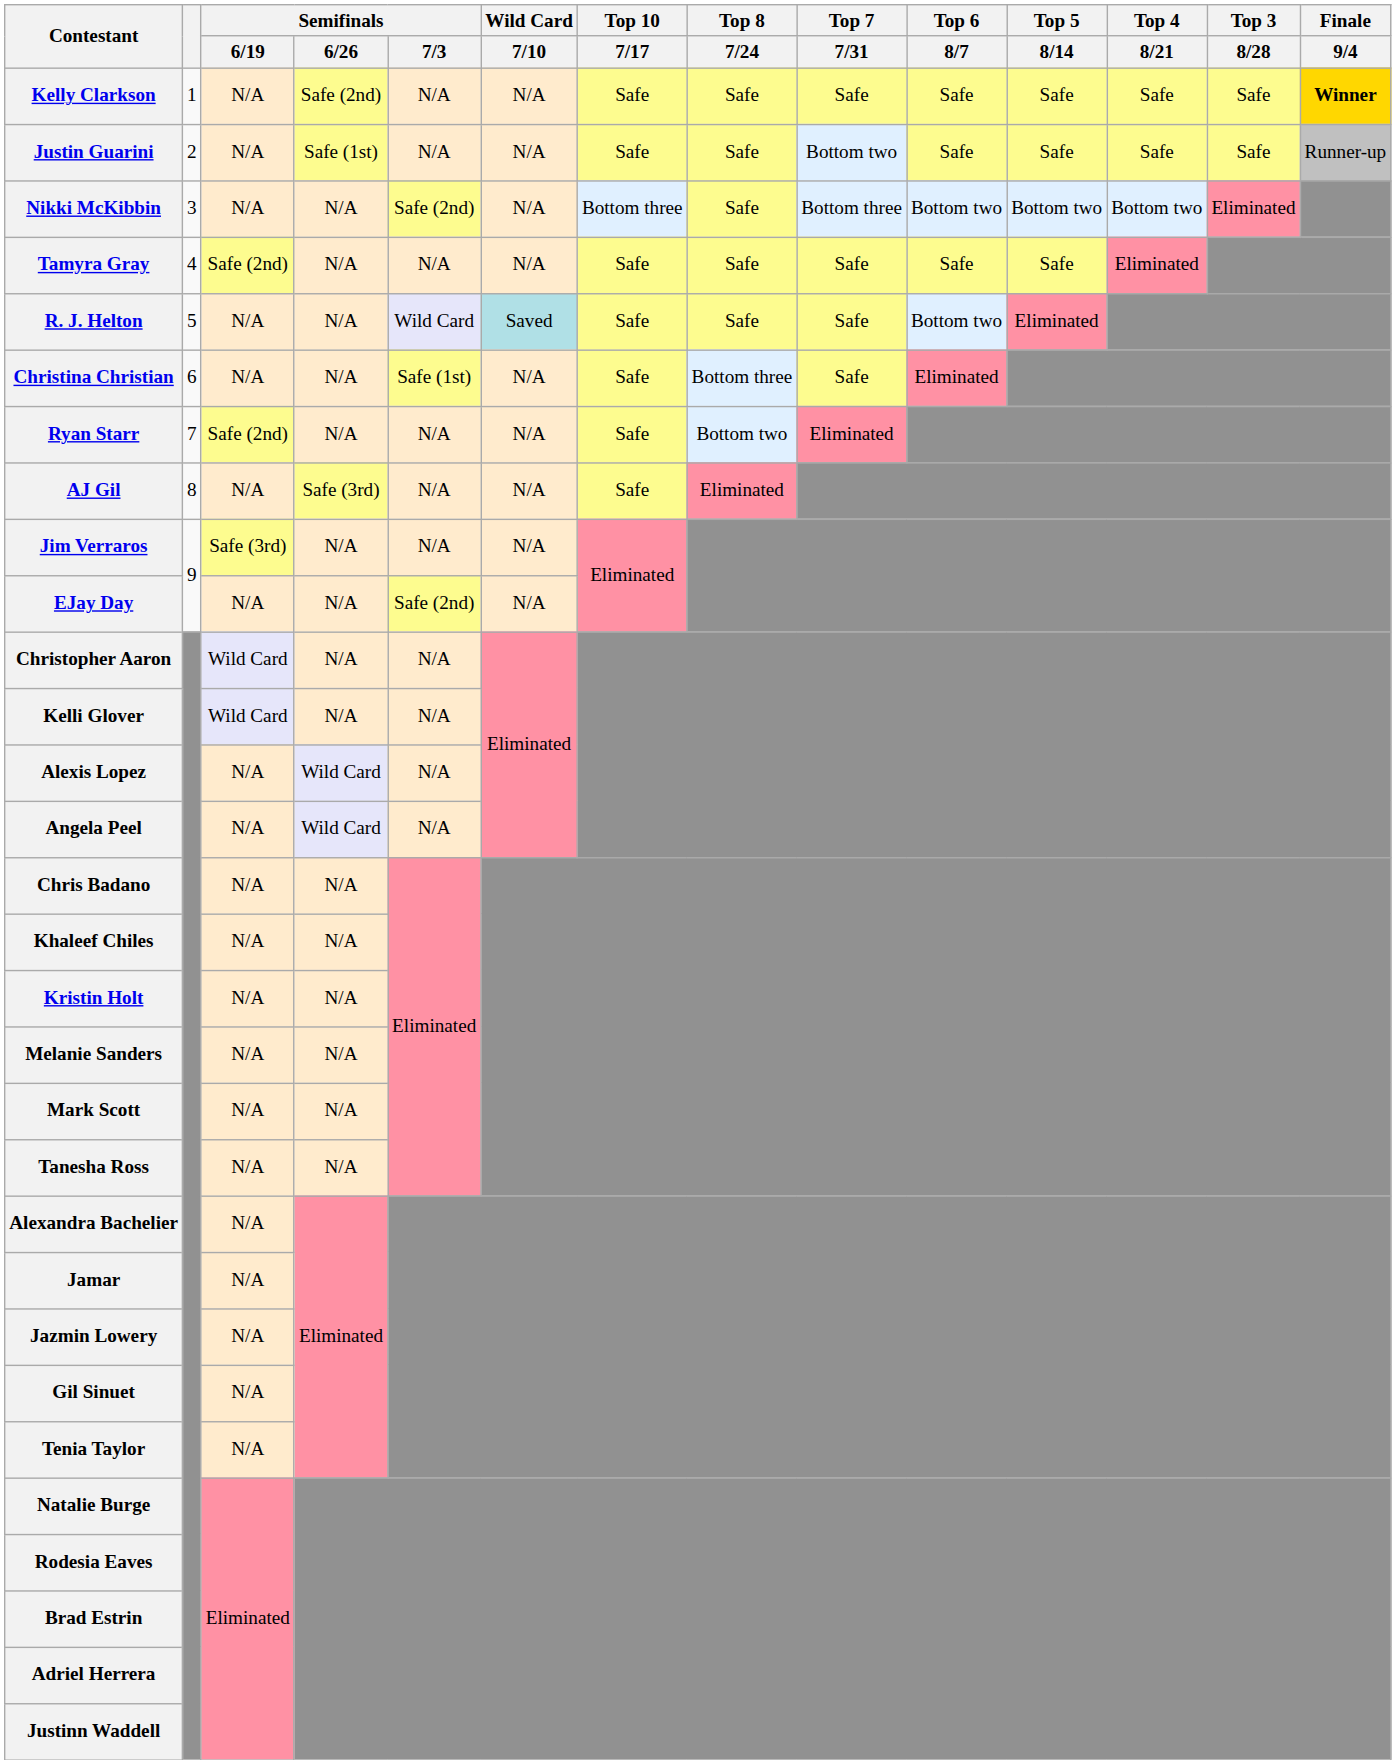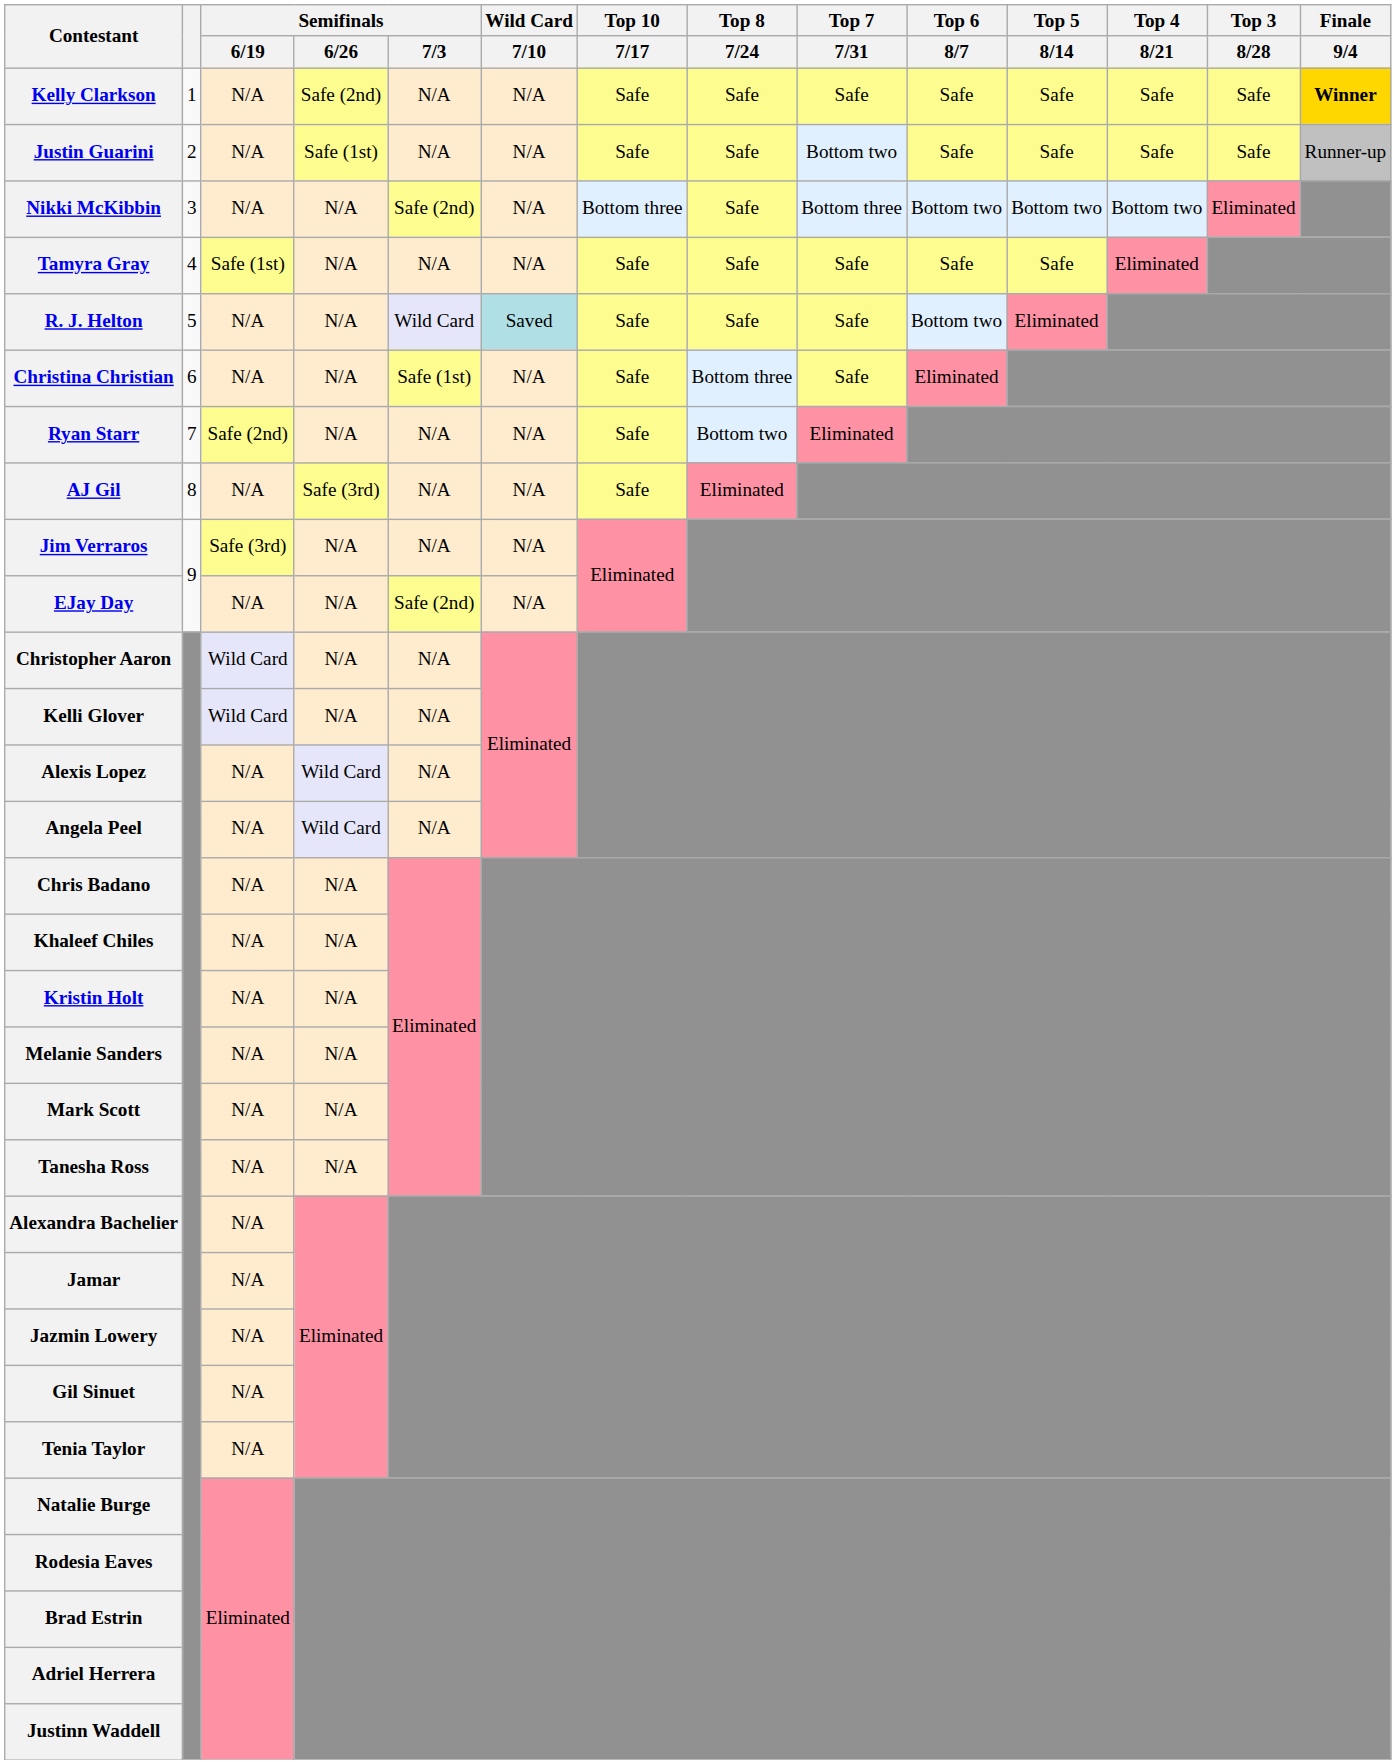 <table class="wikitable" style="text-align:center; font-size:85%;">
 <tr>
 <th scope="col" rowspan="2">Contestant</th>
 <th scope="col" rowspan="2"></th>
 <th scope="col" colspan="3">Semifinals</th>
 <th scope="col">Wild Card</th>
 <th scope="col">Top 10</th>
 <th scope="col">Top 8</th>
 <th scope="col">Top 7</th>
 <th scope="col">Top 6</th>
 <th scope="col">Top 5</th>
 <th scope="col">Top 4</th>
 <th scope="col">Top 3</th>
 <th scope="col">Finale</th>
 </tr>
 <tr>
 <th>6/19</th>
 <th>6/26</th>
 <th>7/3</th>
 <th>7/10</th>
 <th>7/17</th>
 <th>7/24</th>
 <th>7/31</th>
 <th>8/7</th>
 <th>8/14</th>
 <th>8/21</th>
 <th>8/28</th>
 <th>9/4</th>
 </tr>
 <tr style="height:40px">
 <th scope="row"><a href='#'>Kelly Clarkson</a></th>
 <td>1</td>
 <td style="background:#FFEBCD;">N/A</td>
 <td style="background:#FDFC8F;">Safe (2nd)</td>
 <td style="background:#FFEBCD;">N/A</td>
 <td style="background:#FFEBCD;">N/A</td>
 <td style="background:#FDFC8F;">Safe</td>
 <td style="background:#FDFC8F;">Safe</td>
 <td style="background:#FDFC8F;">Safe</td>
 <td style="background:#FDFC8F;">Safe</td>
 <td style="background:#FDFC8F;">Safe</td>
 <td style="background:#FDFC8F;">Safe</td>
 <td style="background:#FDFC8F;">Safe</td>
 <td style="background:gold;"><strong>Winner</strong></td>
 </tr>
 <tr style="height:40px">
 <th scope="row"><a href='#'>Justin Guarini</a></th>
 <td>2</td>
 <td style="background:#FFEBCD;">N/A</td>
 <td style="background:#FDFC8F;">Safe (1st)</td>
 <td style="background:#FFEBCD;">N/A</td>
 <td style="background:#FFEBCD;">N/A</td>
 <td style="background:#FDFC8F;">Safe</td>
 <td style="background:#FDFC8F;">Safe</td>
 <td style="background:#e0f0ff">Bottom two</td>
 <td style="background:#FDFC8F;">Safe</td>
 <td style="background:#FDFC8F;">Safe</td>
 <td style="background:#FDFC8F;">Safe</td>
 <td style="background:#FDFC8F;">Safe</td>
 <td style="background:Silver;">Runner-up</td>
 </tr>
 <tr style="height:40px">
 <th scope="row"><a href='#'>Nikki McKibbin</a></th>
 <td>3</td>
 <td style="background:#FFEBCD;">N/A</td>
 <td style="background:#FFEBCD;">N/A</td>
 <td style="background:#FDFC8F;">Safe (2nd)</td>
 <td style="background:#FFEBCD;">N/A</td>
 <td style="background:#e0f0ff">Bottom three</td>
 <td style="background:#FDFC8F;">Safe</td>
 <td style="background:#e0f0ff">Bottom three</td>
 <td style="background:#e0f0ff">Bottom two</td>
 <td style="background:#e0f0ff">Bottom two</td>
 <td style="background:#e0f0ff">Bottom two</td>
 <td style="background:#FF91A4;">Eliminated</td>
 <td style="background:#919191;"></td>
 </tr>
 <tr style="height:40px">
 <th scope="row"><a href='#'>Tamyra Gray</a></th>
 <td>4</td>
-<td style="background:#FDFC8F;">Safe (2nd)</td>
+<td style="background:#FDFC8F;">Safe (1st)</td>
 <td style="background:#FFEBCD;">N/A</td>
 <td style="background:#FFEBCD;">N/A</td>
 <td style="background:#FFEBCD;">N/A</td>
 <td style="background:#FDFC8F;">Safe</td>
 <td style="background:#FDFC8F;">Safe</td>
 <td style="background:#FDFC8F;">Safe</td>
 <td style="background:#FDFC8F;">Safe</td>
 <td style="background:#FDFC8F;">Safe</td>
 <td style="background:#FF91A4;">Eliminated</td>
 <td colspan="2" style="background:#919191;"></td>
 </tr>
 <tr style="height:40px">
 <th scope="row"><a href='#'>R. J. Helton</a></th>
 <td>5</td>
 <td style="background:#FFEBCD;">N/A</td>
 <td style="background:#FFEBCD;">N/A</td>
 <td style="background:#E6E6FA;">Wild Card</td>
 <td style="background:#B0E0E6;">Saved</td>
 <td style="background:#FDFC8F;">Safe</td>
 <td style="background:#FDFC8F;">Safe</td>
 <td style="background:#FDFC8F;">Safe</td>
 <td style="background:#e0f0ff">Bottom two</td>
 <td style="background:#FF91A4;">Eliminated</td>
 <td colspan="3" style="background:#919191;"></td>
 </tr>
 <tr style="height:40px">
 <th scope="row"><a href='#'>Christina Christian</a></th>
 <td>6</td>
 <td style="background:#FFEBCD;">N/A</td>
 <td style="background:#FFEBCD;">N/A</td>
 <td style="background:#FDFC8F;">Safe (1st)</td>
 <td style="background:#FFEBCD;">N/A</td>
 <td style="background:#FDFC8F;">Safe</td>
 <td style="background:#e0f0ff">Bottom three</td>
 <td style="background:#FDFC8F;">Safe</td>
 <td style="background:#FF91A4;">Eliminated</td>
 <td colspan="4" style="background:#919191;"></td>
 </tr>
 <tr style="height:40px">
 <th scope="row"><a href='#'>Ryan Starr</a></th>
 <td>7</td>
 <td style="background:#FDFC8F;">Safe (2nd)</td>
 <td style="background:#FFEBCD;">N/A</td>
 <td style="background:#FFEBCD;">N/A</td>
 <td style="background:#FFEBCD;">N/A</td>
 <td style="background:#FDFC8F;">Safe</td>
 <td style="background:#e0f0ff">Bottom two</td>
 <td style="background:#FF91A4;">Eliminated</td>
 <td colspan="5" style="background:#919191;"></td>
 </tr>
 <tr style="height:40px">
 <th scope="row"><a href='#'>AJ Gil</a></th>
 <td>8</td>
 <td style="background:#FFEBCD;">N/A</td>
 <td style="background:#FDFC8F;">Safe (3rd)</td>
 <td style="background:#FFEBCD;">N/A</td>
 <td style="background:#FFEBCD;">N/A</td>
 <td style="background:#FDFC8F;">Safe</td>
 <td style="background:#FF91A4;">Eliminated</td>
 <td colspan="6" style="background:#919191;"></td>
 </tr>
 <tr style="height:40px">
 <th scope="row"><a href='#'>Jim Verraros</a></th>
 <td rowspan="2">9</td>
 <td style="background:#FDFC8F;">Safe (3rd)</td>
 <td style="background:#FFEBCD;">N/A</td>
 <td style="background:#FFEBCD;">N/A</td>
 <td style="background:#FFEBCD;">N/A</td>
 <td rowspan="2" style="background:#FF91A4;">Eliminated</td>
 <td colspan="7" rowspan="2" style="background:#919191;"></td>
 </tr>
 <tr style="height:40px">
 <th scope="row"><a href='#'>EJay Day</a></th>
 <td style="background:#FFEBCD;">N/A</td>
 <td style="background:#FFEBCD;">N/A</td>
 <td style="background:#FDFC8F;">Safe (2nd)</td>
 <td style="background:#FFEBCD;">N/A</td>
 </tr>
 <tr style="height:40px">
 <th scope="row">Christopher Aaron</th>
 <td rowspan="20" bgcolor="919191"></td>
 <td style="background:#E6E6FA;">Wild Card</td>
 <td style="background:#FFEBCD;">N/A</td>
 <td style="background:#FFEBCD;">N/A</td>
 <td rowspan="4" style="background:#FF91A4;">Eliminated</td>
 <td colspan="8" rowspan="4" style="background:#919191;"></td>
 </tr>
 <tr style="height:40px">
 <th scope="row">Kelli Glover</th>
 <td style="background:#E6E6FA;">Wild Card</td>
 <td style="background:#FFEBCD;">N/A</td>
 <td style="background:#FFEBCD;">N/A</td>
 </tr>
 <tr style="height:40px">
 <th scope="row">Alexis Lopez</th>
 <td style="background:#FFEBCD;">N/A</td>
 <td style="background:#E6E6FA;">Wild Card</td>
 <td style="background:#FFEBCD;">N/A</td>
 </tr>
 <tr style="height:40px">
 <th scope="row">Angela Peel</th>
 <td style="background:#FFEBCD;">N/A</td>
 <td style="background:#E6E6FA;">Wild Card</td>
 <td style="background:#FFEBCD;">N/A</td>
 </tr>
 <tr style="height:40px">
 <th scope="row">Chris Badano</th>
 <td style="background:#FFEBCD;">N/A</td>
 <td style="background:#FFEBCD;">N/A</td>
 <td rowspan="6" style="background:#FF91A4;">Eliminated</td>
 <td colspan="9" rowspan="6" style="background:#919191;"></td>
 </tr>
 <tr style="height:40px">
 <th scope="row">Khaleef Chiles</th>
 <td style="background:#FFEBCD;">N/A</td>
 <td style="background:#FFEBCD;">N/A</td>
 </tr>
 <tr style="height:40px">
 <th scope="row"><a href='#'>Kristin Holt</a></th>
 <td style="background:#FFEBCD;">N/A</td>
 <td style="background:#FFEBCD;">N/A</td>
 </tr>
 <tr style="height:40px">
 <th scope="row">Melanie Sanders</th>
 <td style="background:#FFEBCD;">N/A</td>
 <td style="background:#FFEBCD;">N/A</td>
 </tr>
 <tr style="height:40px">
 <th scope="row">Mark Scott</th>
 <td style="background:#FFEBCD;">N/A</td>
 <td style="background:#FFEBCD;">N/A</td>
 </tr>
 <tr style="height:40px">
 <th scope="row">Tanesha Ross</th>
 <td style="background:#FFEBCD;">N/A</td>
 <td style="background:#FFEBCD;">N/A</td>
 </tr>
 <tr style="height:40px">
 <th scope="row">Alexandra Bachelier</th>
 <td style="background:#FFEBCD;">N/A</td>
 <td rowspan="5" style="background:#FF91A4;">Eliminated</td>
 <td colspan="10" rowspan="5" style="background:#919191;"></td>
 </tr>
 <tr style="height:40px">
 <th scope="row">Jamar</th>
 <td style="background:#FFEBCD;">N/A</td>
 </tr>
 <tr style="height:40px">
 <th scope="row">Jazmin Lowery</th>
 <td style="background:#FFEBCD;">N/A</td>
 </tr>
 <tr style="height:40px">
 <th scope="row">Gil Sinuet</th>
 <td style="background:#FFEBCD;">N/A</td>
 </tr>
 <tr style="height:40px">
 <th scope="row">Tenia Taylor</th>
 <td style="background:#FFEBCD;">N/A</td>
 </tr>
 <tr style="height:40px">
 <th scope="row">Natalie Burge</th>
 <td rowspan="5" style="background:#FF91A4;">Eliminated</td>
 <td colspan="11" rowspan="5" style="background:#919191;"></td>
 </tr>
 <tr style="height:40px">
 <th scope="row">Rodesia Eaves</th>
 </tr>
 <tr style="height:40px">
 <th scope="row">Brad Estrin</th>
 </tr>
 <tr style="height:40px">
 <th scope="row">Adriel Herrera</th>
 </tr>
 <tr style="height:40px">
 <th scope="row">Justinn Waddell</th>
 </tr>
 </table>
